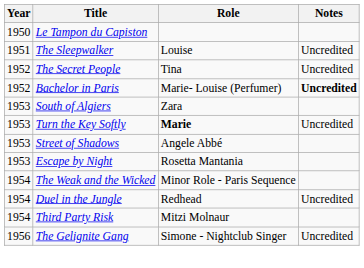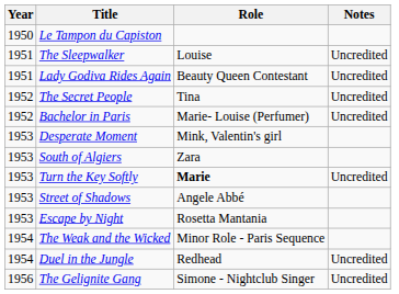 <table class="wikitable">
 <tr>
 <th>Year</th>
 <th>Title</th>
 <th>Role</th>
 <th>Notes</th>
 </tr>
 <tr>
 <td>1950</td>
 <td><em><a href='#'>Le Tampon du Capiston</a></em></td>
 <td></td>
 <td></td>
 </tr>
 <tr>
 <td>1951</td>
 <td><em><a href='#'>The Sleepwalker</a></em></td>
 <td>Louise</td>
 <td>Uncredited</td>
 </tr>
 <tr>
+<td>1951</td>
+<td><em><a href='#'>Lady Godiva Rides Again</a></em></td>
+<td>Beauty Queen Contestant</td>
+<td>Uncredited</td>
+</tr>
+<tr>
 <td>1952</td>
 <td><em><a href='#'>The Secret People</a></em></td>
 <td>Tina</td>
 <td>Uncredited</td>
 </tr>
 <tr>
 <td>1952</td>
 <td><em><a href='#'>Bachelor in Paris</a></em></td>
 <td>Marie- Louise (Perfumer)</td>
-<td><strong>Uncredited</strong></td>
+<td>Uncredited</td>
+</tr>
+<tr>
+<td>1953</td>
+<td><em><a href='#'>Desperate Moment</a></em></td>
+<td>Mink, Valentin's girl</td>
+<td></td>
 </tr>
 <tr>
 <td>1953</td>
 <td><em><a href='#'>South of Algiers</a></em></td>
 <td>Zara</td>
 <td></td>
 </tr>
 <tr>
 <td>1953</td>
 <td><em><a href='#'>Turn the Key Softly</a></em></td>
 <td><strong>Marie</strong></td>
 <td>Uncredited</td>
 </tr>
 <tr>
 <td>1953</td>
 <td><em><a href='#'>Street of Shadows</a></em></td>
 <td>Angele Abbé</td>
 <td></td>
 </tr>
 <tr>
 <td>1953</td>
 <td><em><a href='#'>Escape by Night</a></em></td>
 <td>Rosetta Mantania</td>
 <td></td>
 </tr>
 <tr>
 <td>1954</td>
 <td><em><a href='#'>The Weak and the Wicked</a></em></td>
 <td>Minor Role - Paris Sequence</td>
 <td></td>
 </tr>
 <tr>
 <td>1954</td>
 <td><em><a href='#'>Duel in the Jungle</a></em></td>
 <td>Redhead</td>
 <td>Uncredited</td>
 </tr>
 <tr>
-<td>1954</td>
-<td><em><a href='#'>Third Party Risk</a></em></td>
-<td>Mitzi Molnaur</td>
-<td></td>
-</tr>
-<tr>
 <td>1956</td>
 <td><em><a href='#'>The Gelignite Gang</a></em></td>
 <td>Simone - Nightclub Singer</td>
 <td>Uncredited</td>
 </tr>
 </table>
